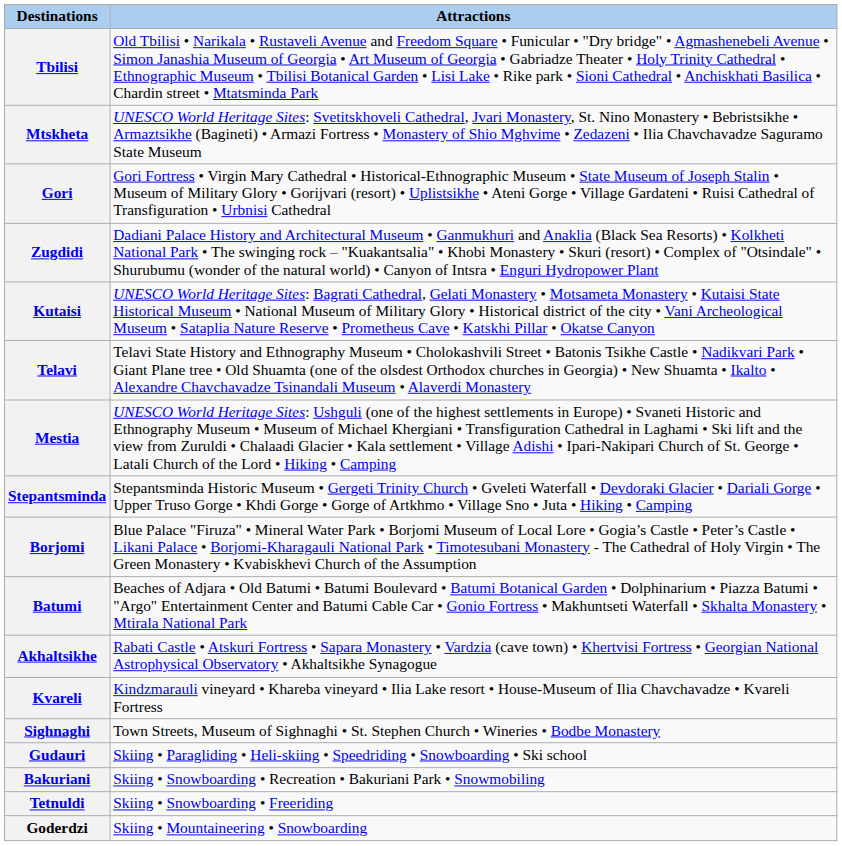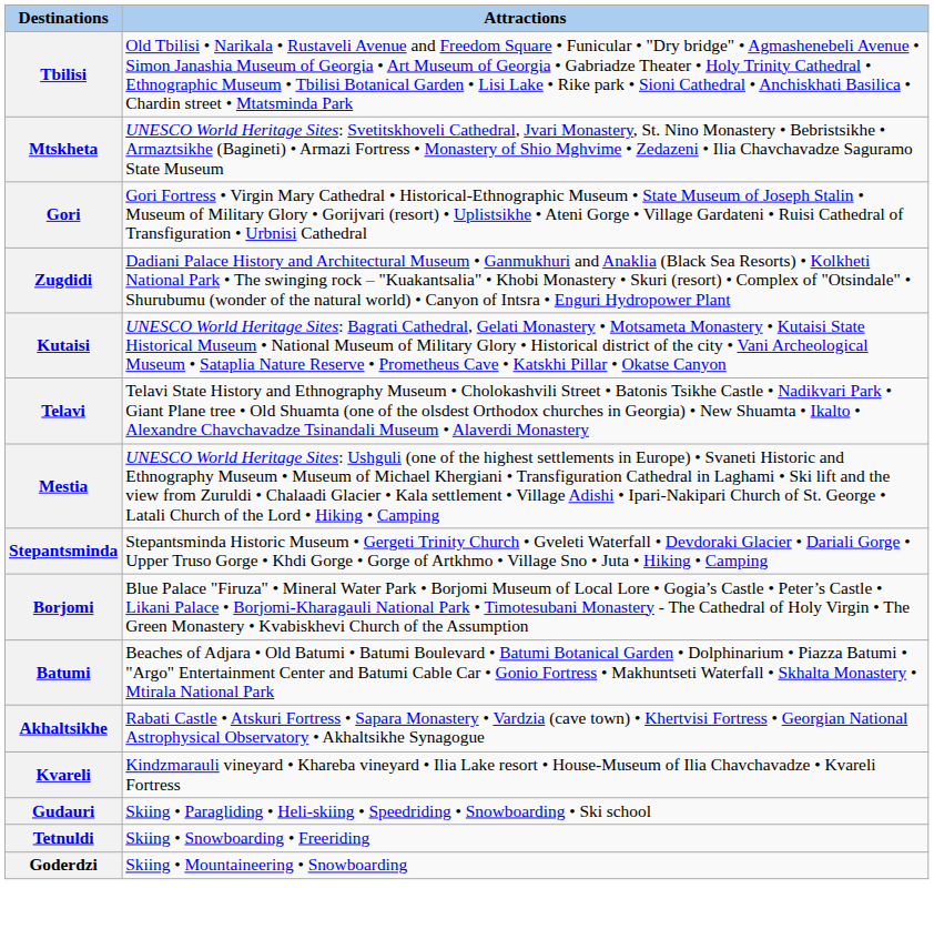 <table class="wikitable" style="text-align:left">
 <tr ---->
 <th align="center" style="background-color:#ABCDEF">Destinations</th>
 <th align="center" style="background-color:#ABCDEF">Attractions</th>
 </tr>
 <tr>
 <th><a href='#'>Tbilisi</a></th>
 <td><a href='#'>Old Tbilisi</a> • <a href='#'>Narikala</a> • <a href='#'>Rustaveli Avenue</a> and <a href='#'>Freedom Square</a> • Funicular • "Dry bridge" • <a href='#'>Agmashenebeli Avenue</a> • <a href='#'>Simon Janashia Museum of Georgia</a> • <a href='#'>Art Museum of Georgia</a> • Gabriadze Theater • <a href='#'>Holy Trinity Cathedral</a> • <a href='#'>Ethnographic Museum</a> • <a href='#'>Tbilisi Botanical Garden</a> • <a href='#'>Lisi Lake</a> • Rike park • <a href='#'>Sioni Cathedral</a> • <a href='#'>Anchiskhati Basilica</a> • Chardin street • <a href='#'>Mtatsminda Park</a></td>
 </tr>
 <tr>
 <th><a href='#'>Mtskheta</a></th>
 <td><em><a href='#'>UNESCO World Heritage Sites</a></em>: <a href='#'>Svetitskhoveli Cathedral</a>, <a href='#'>Jvari Monastery</a>, St. Nino Monastery • Bebristsikhe • <a href='#'>Armaztsikhe</a> (Bagineti) • Armazi Fortress • <a href='#'>Monastery of Shio Mghvime</a> • <a href='#'>Zedazeni</a> • Ilia Chavchavadze Saguramo State Museum</td>
 </tr>
 <tr>
 <th><a href='#'>Gori</a></th>
 <td><a href='#'>Gori Fortress</a> • Virgin Mary Cathedral • Historical-Ethnographic Museum • <a href='#'>State Museum of Joseph Stalin</a> • Museum of Military Glory • Gorijvari (resort) • <a href='#'>Uplistsikhe</a> • Ateni Gorge • Village Gardateni • Ruisi Cathedral of Transfiguration • <a href='#'>Urbnisi</a> Cathedral</td>
 </tr>
 <tr>
 <th><a href='#'>Zugdidi</a></th>
 <td><a href='#'>Dadiani Palace History and Architectural Museum</a> • <a href='#'>Ganmukhuri</a> and <a href='#'>Anaklia</a> (Black Sea Resorts) • <a href='#'>Kolkheti National Park</a> • The swinging rock – "Kuakantsalia" • Khobi Monastery • Skuri (resort) • Complex of "Otsindale" • Shurubumu (wonder of the natural world) • Canyon of Intsra • <a href='#'>Enguri Hydropower Plant</a></td>
 </tr>
 <tr>
 <th><a href='#'>Kutaisi</a></th>
 <td><em><a href='#'>UNESCO World Heritage Sites</a></em>: <a href='#'>Bagrati Cathedral</a>, <a href='#'>Gelati Monastery</a> • <a href='#'>Motsameta Monastery</a> • <a href='#'>Kutaisi State Historical Museum</a> • National Museum of Military Glory • Historical district of the city • <a href='#'>Vani Archeological Museum</a> • <a href='#'>Sataplia Nature Reserve</a> • <a href='#'>Prometheus Cave</a> • <a href='#'>Katskhi Pillar</a> • <a href='#'>Okatse Canyon</a></td>
 </tr>
 <tr>
 <th><a href='#'>Telavi</a></th>
 <td>Telavi State History and Ethnography Museum • Cholokashvili Street • Batonis Tsikhe Castle • <a href='#'>Nadikvari Park</a> • Giant Plane tree • Old Shuamta (one of the olsdest Orthodox churches in Georgia) • New Shuamta • <a href='#'>Ikalto</a> • <a href='#'>Alexandre Chavchavadze Tsinandali Museum</a> • <a href='#'>Alaverdi Monastery</a></td>
 </tr>
 <tr>
 <th><a href='#'>Mestia</a></th>
 <td><em><a href='#'>UNESCO World Heritage Sites</a></em>: <a href='#'>Ushguli</a> (one of the highest settlements in Europe) • Svaneti Historic and Ethnography Museum • Museum of Michael Khergiani • Transfiguration Cathedral in Laghami • Ski lift and the view from Zuruldi • Chalaadi Glacier • Kala settlement • Village <a href='#'>Adishi</a> • Ipari-Nakipari Church of St. George • Latali Church of the Lord • <a href='#'>Hiking</a> • <a href='#'>Camping</a></td>
 </tr>
 <tr>
 <th><a href='#'>Stepantsminda</a></th>
 <td>Stepantsminda Historic Museum • <a href='#'>Gergeti Trinity Church</a> • Gveleti Waterfall • <a href='#'>Devdoraki Glacier</a> • <a href='#'>Dariali Gorge</a> • Upper Truso Gorge • Khdi Gorge • Gorge of Artkhmo • Village Sno • Juta • <a href='#'>Hiking</a> • <a href='#'>Camping</a></td>
 </tr>
 <tr>
 <th><a href='#'>Borjomi</a></th>
 <td>Blue Palace "Firuza" • Mineral Water Park • Borjomi Museum of Local Lore • Gogia’s Castle • Peter’s Castle • <a href='#'>Likani Palace</a> • <a href='#'>Borjomi-Kharagauli National Park</a> • <a href='#'>Timotesubani Monastery</a> - The Cathedral of Holy Virgin • The Green Monastery • Kvabiskhevi Church of the Assumption</td>
 </tr>
 <tr>
 <th><a href='#'>Batumi</a></th>
 <td>Beaches of Adjara • Old Batumi • Batumi Boulevard • <a href='#'>Batumi Botanical Garden</a> • Dolphinarium • Piazza Batumi • "Argo" Entertainment Center and Batumi Cable Car • <a href='#'>Gonio Fortress</a> • Makhuntseti Waterfall • <a href='#'>Skhalta Monastery</a> • <a href='#'>Mtirala National Park</a></td>
 </tr>
 <tr>
 <th><a href='#'>Akhaltsikhe</a></th>
 <td><a href='#'>Rabati Castle</a> • <a href='#'>Atskuri Fortress</a> • <a href='#'>Sapara Monastery</a> • <a href='#'>Vardzia</a> (cave town) • <a href='#'>Khertvisi Fortress</a> • <a href='#'>Georgian National Astrophysical Observatory</a> • Akhaltsikhe Synagogue</td>
 </tr>
 <tr>
 <th><a href='#'>Kvareli</a></th>
 <td><a href='#'>Kindzmarauli</a> vineyard • Khareba vineyard • Ilia Lake resort • House-Museum of Ilia Chavchavadze • Kvareli Fortress</td>
 </tr>
 <tr>
-<th><a href='#'>Sighnaghi</a></th>
-<td>Town Streets, Museum of Sighnaghi • St. Stephen Church • Wineries • <a href='#'>Bodbe Monastery</a></td>
-</tr>
-<tr>
 <th><a href='#'>Gudauri</a></th>
 <td><a href='#'>Skiing</a> • <a href='#'>Paragliding</a> • <a href='#'>Heli-skiing</a> • <a href='#'>Speedriding</a> • <a href='#'>Snowboarding</a> • Ski school</td>
-</tr>
-<tr>
-<th><a href='#'>Bakuriani</a></th>
-<td><a href='#'>Skiing</a> • <a href='#'>Snowboarding</a> • Recreation • Bakuriani Park • <a href='#'>Snowmobiling</a></td>
 </tr>
 <tr>
 <th><a href='#'>Tetnuldi</a></th>
 <td><a href='#'>Skiing</a> • <a href='#'>Snowboarding</a> • <a href='#'>Freeriding</a></td>
 </tr>
 <tr>
 <th>Goderdzi</th>
 <td><a href='#'>Skiing</a> • <a href='#'>Mountaineering</a> • <a href='#'>Snowboarding</a></td>
 </tr>
 </table>
